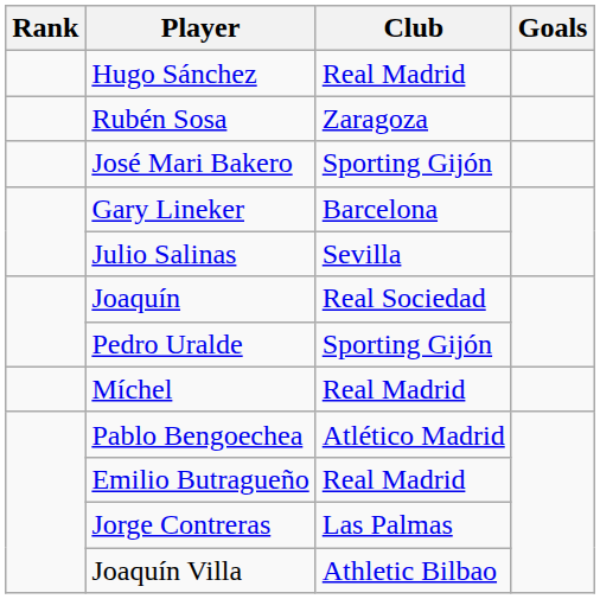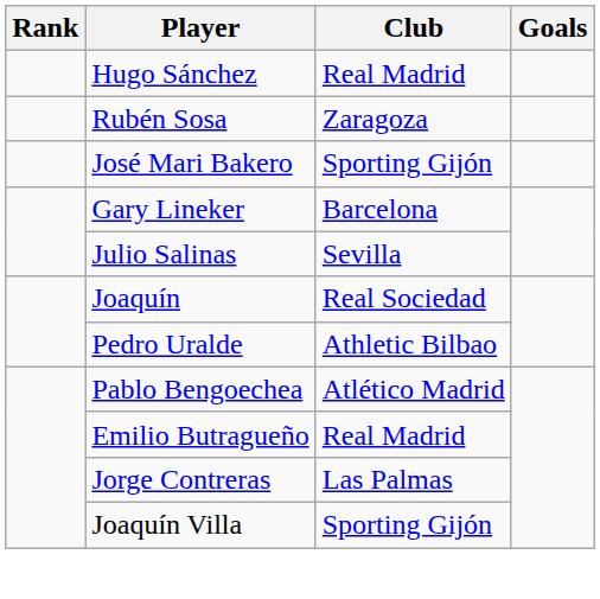 <table class="wikitable">
 <tr>
 <th>Rank</th>
 <th>Player</th>
 <th>Club</th>
 <th>Goals</th>
 </tr>
 <tr>
 <td></td>
 <td> <a href='#'>Hugo Sánchez</a></td>
 <td><a href='#'>Real Madrid</a></td>
 <td></td>
 </tr>
 <tr>
 <td></td>
 <td> <a href='#'>Rubén Sosa</a></td>
 <td><a href='#'>Zaragoza</a></td>
 <td></td>
 </tr>
 <tr>
 <td></td>
 <td> <a href='#'>José Mari Bakero</a></td>
 <td><a href='#'>Sporting Gijón</a></td>
 <td></td>
 </tr>
 <tr>
 <td rowspan=2></td>
 <td> <a href='#'>Gary Lineker</a></td>
 <td><a href='#'>Barcelona</a></td>
 <td rowspan="2"></td>
 </tr>
 <tr>
 <td> <a href='#'>Julio Salinas</a></td>
 <td><a href='#'>Sevilla</a></td>
 </tr>
 <tr>
 <td rowspan="2"></td>
 <td> <a href='#'>Joaquín</a></td>
 <td><a href='#'>Real Sociedad</a></td>
 <td rowspan="2"></td>
 </tr>
 <tr>
 <td> <a href='#'>Pedro Uralde</a></td>
-<td><a href='#'>Sporting Gijón</a></td>
-</tr>
-<tr>
-<td></td>
-<td> <a href='#'>Míchel</a></td>
-<td><a href='#'>Real Madrid</a></td>
-<td></td>
+<td><a href='#'>Athletic Bilbao</a></td>
 </tr>
 <tr>
 <td rowspan="4"></td>
 <td> <a href='#'>Pablo Bengoechea</a></td>
 <td><a href='#'>Atlético Madrid</a></td>
 <td rowspan="4"></td>
 </tr>
 <tr>
 <td> <a href='#'>Emilio Butragueño</a></td>
 <td><a href='#'>Real Madrid</a></td>
 </tr>
 <tr>
 <td> <a href='#'>Jorge Contreras</a></td>
 <td><a href='#'>Las Palmas</a></td>
 </tr>
 <tr>
 <td> Joaquín Villa</td>
-<td><a href='#'>Athletic Bilbao</a></td>
+<td><a href='#'>Sporting Gijón</a></td>
 </tr>
 </table>
